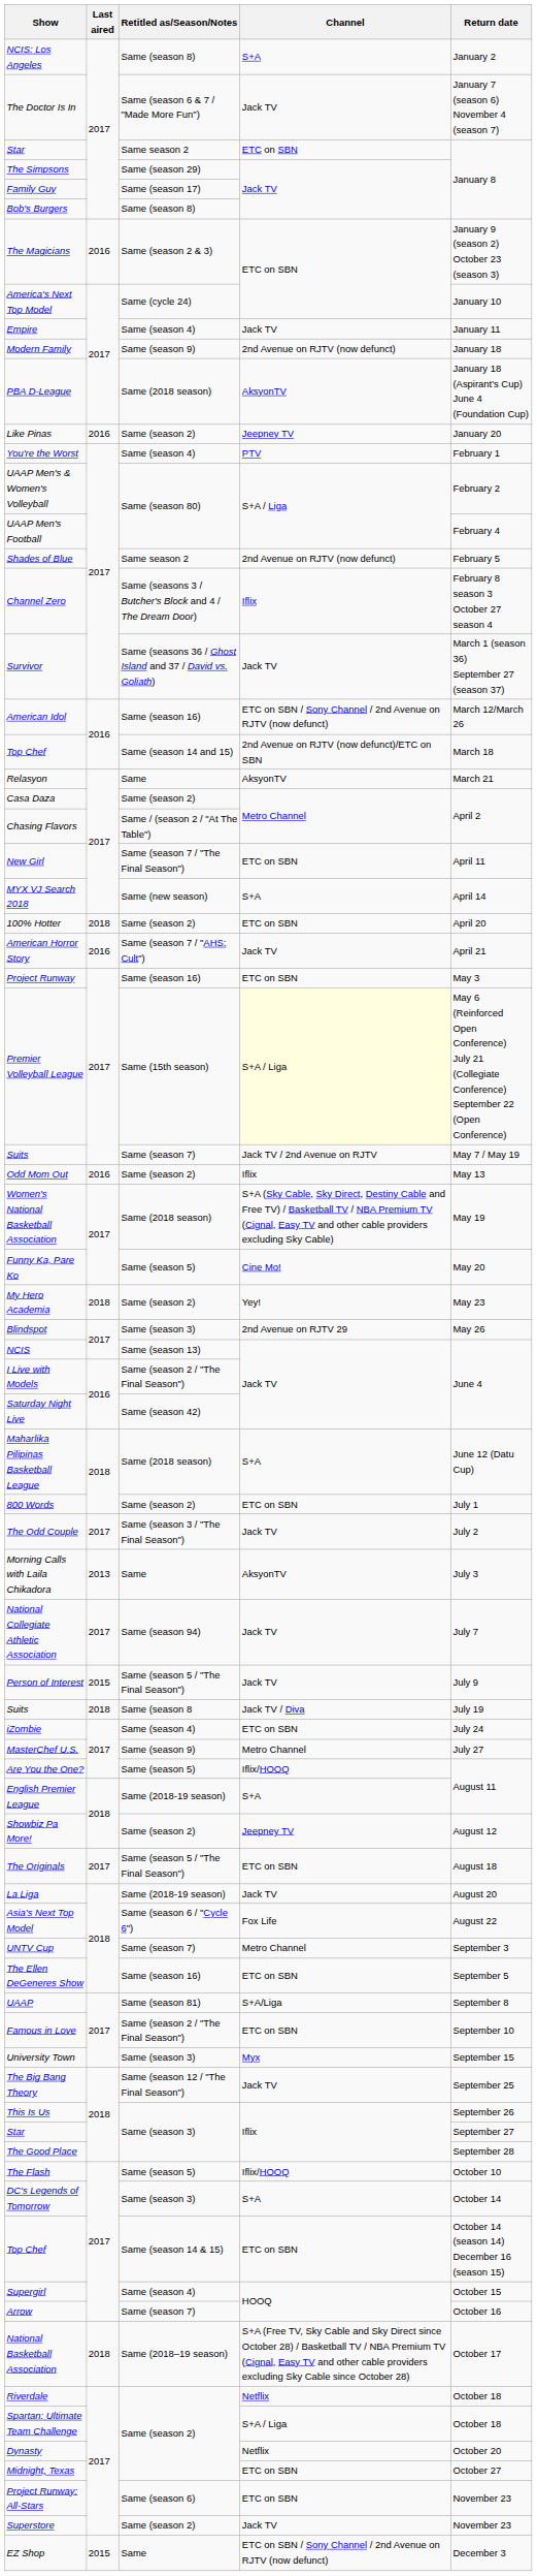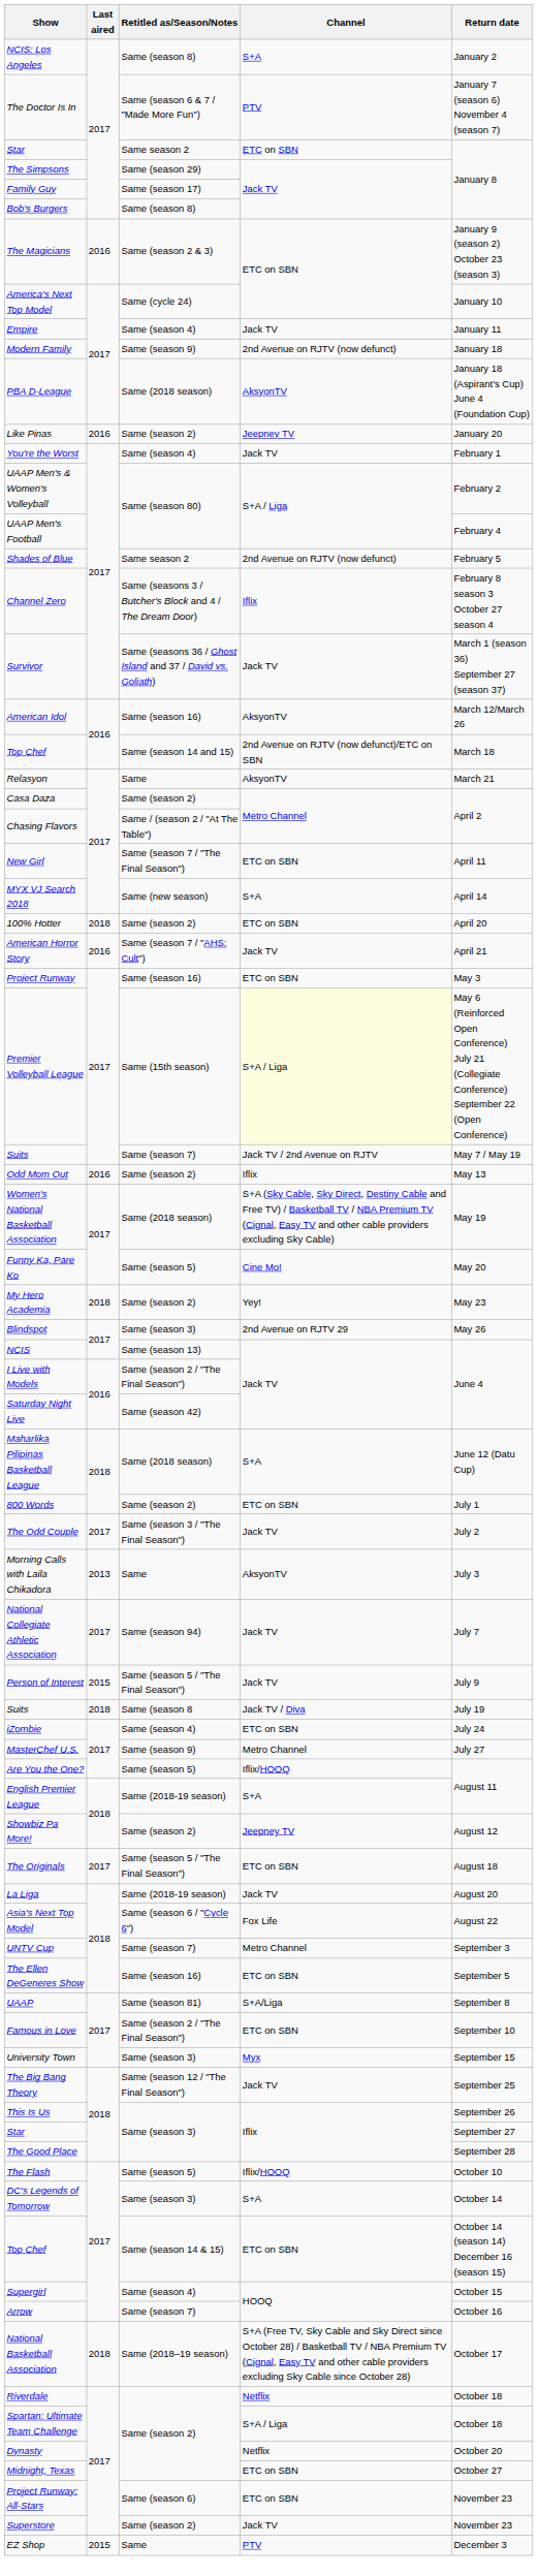 <table class="wikitable" style="text-align:left; line-height:25px; width:auto;">
 <tr>
 <th>Show</th>
 <th>Last aired</th>
 <th>Retitled as/Season/Notes</th>
 <th>Channel</th>
 <th>Return date</th>
 </tr>
 <tr>
 <td><em><a href='#'>NCIS: Los Angeles</a></em></td>
 <td rowspan="6">2017</td>
 <td>Same (season 8)</td>
 <td><a href='#'>S+A</a></td>
 <td>January 2</td>
 </tr>
 <tr>
 <td><em>The Doctor Is In</em></td>
 <td>Same (season 6 & 7 / "Made More Fun")</td>
-<td>Jack TV</td>
+<td><a href='#'>PTV</a></td>
 <td>January 7 (season 6)<br> November 4 (season 7)</td>
 </tr>
 <tr>
 <td><em><a href='#'>Star</a></em></td>
 <td>Same season 2</td>
 <td><a href='#'>ETC</a> on <a href='#'>SBN</a></td>
 <td rowspan="4">January 8</td>
 </tr>
 <tr>
 <td><em><a href='#'>The Simpsons</a></em></td>
 <td>Same (season 29)</td>
 <td rowspan="3"><a href='#'>Jack TV</a></td>
 </tr>
 <tr>
 <td><em><a href='#'>Family Guy</a></em></td>
 <td>Same (season 17)</td>
 </tr>
 <tr>
 <td><em><a href='#'>Bob's Burgers</a></em></td>
 <td>Same (season 8)</td>
 </tr>
 <tr>
 <td><em><a href='#'>The Magicians</a></em></td>
 <td>2016</td>
 <td>Same (season 2 & 3)</td>
 <td rowspan="2">ETC on SBN</td>
 <td>January 9 (season 2) <br> October 23 (season 3)</td>
 </tr>
 <tr>
 <td><em><a href='#'>America's Next Top Model</a></em></td>
 <td rowspan="4">2017</td>
 <td>Same (cycle 24)</td>
 <td>January 10</td>
 </tr>
 <tr>
 <td><em><a href='#'>Empire</a></em></td>
 <td>Same (season 4)</td>
 <td>Jack TV</td>
 <td>January 11</td>
 </tr>
 <tr>
 <td><em><a href='#'>Modern Family</a></em></td>
 <td>Same (season 9)</td>
 <td>2nd Avenue on RJTV (now defunct)</td>
 <td>January 18</td>
 </tr>
 <tr>
 <td><em><a href='#'>PBA D-League</a></em></td>
 <td>Same (2018 season)</td>
 <td><a href='#'>AksyonTV</a></td>
 <td>January 18 (Aspirant's Cup) <br> June 4 (Foundation Cup)</td>
 </tr>
 <tr>
 <td><em>Like Pinas</em></td>
 <td>2016</td>
 <td>Same (season 2)</td>
 <td><a href='#'>Jeepney TV</a></td>
 <td>January 20</td>
 </tr>
 <tr>
 <td><em><a href='#'>You're the Worst</a></em></td>
 <td rowspan="6">2017</td>
 <td>Same (season 4)</td>
-<td><a href='#'>PTV</a></td>
+<td>Jack TV</td>
 <td>February 1</td>
 </tr>
 <tr>
 <td><em>UAAP Men's & Women's Volleyball</em></td>
 <td rowspan="2">Same (season 80)</td>
 <td rowspan="2">S+A / <a href='#'>Liga</a></td>
 <td>February 2</td>
 </tr>
 <tr>
 <td><em>UAAP Men's Football</em></td>
 <td>February 4</td>
 </tr>
 <tr>
 <td><em><a href='#'>Shades of Blue</a></em></td>
 <td>Same season 2</td>
 <td>2nd Avenue on RJTV (now defunct)</td>
 <td>February 5</td>
 </tr>
 <tr>
 <td><em><a href='#'>Channel Zero</a></em></td>
 <td>Same (seasons 3 / <em>Butcher's Block</em> and 4 / <em>The Dream Door</em>)</td>
 <td><a href='#'>Iflix</a></td>
 <td>February 8 season 3 <br> October 27 season 4</td>
 </tr>
 <tr>
 <td><em><a href='#'>Survivor</a></em></td>
 <td>Same (seasons 36 / <em><a href='#'>Ghost Island</a></em> and 37 / <em><a href='#'>David vs. Goliath</a></em>)</td>
 <td>Jack TV</td>
 <td>March 1 (season 36) <br> September 27 (season 37)</td>
 </tr>
 <tr>
 <td><em><a href='#'>American Idol</a></em></td>
 <td rowspan="2">2016</td>
 <td>Same (season 16)</td>
-<td>ETC on SBN / <a href='#'>Sony Channel</a> / 2nd Avenue on RJTV (now defunct)</td>
+<td>AksyonTV</td>
 <td>March 12/March 26</td>
 </tr>
 <tr>
 <td><em><a href='#'>Top Chef</a></em></td>
 <td>Same (season 14 and 15)</td>
 <td>2nd Avenue on RJTV (now defunct)/ETC on SBN</td>
 <td>March 18</td>
 </tr>
 <tr>
 <td><em>Relasyon</em></td>
 <td rowspan="5">2017</td>
 <td>Same</td>
 <td>AksyonTV</td>
 <td>March 21</td>
 </tr>
 <tr>
 <td><em>Casa Daza</em></td>
 <td>Same (season 2)</td>
 <td rowspan="2"><a href='#'>Metro Channel</a></td>
 <td rowspan="2">April 2</td>
 </tr>
 <tr>
 <td><em>Chasing Flavors</em></td>
 <td>Same / (season 2 / "At The Table")</td>
 </tr>
 <tr>
 <td><em><a href='#'>New Girl</a></em></td>
 <td>Same (season 7 / "The Final Season")</td>
 <td>ETC on SBN</td>
 <td>April 11</td>
 </tr>
 <tr>
 <td><em><a href='#'>MYX VJ Search 2018</a></em></td>
 <td>Same (new season)</td>
 <td>S+A</td>
 <td>April 14</td>
 </tr>
 <tr>
 <td><em>100% Hotter</em></td>
 <td>2018</td>
 <td>Same (season 2)</td>
 <td>ETC on SBN</td>
 <td>April 20</td>
 </tr>
 <tr>
 <td><em><a href='#'>American Horror Story</a></em></td>
 <td>2016</td>
 <td>Same (season 7 / "<a href='#'>AHS: Cult</a>")</td>
 <td>Jack TV</td>
 <td>April 21</td>
 </tr>
 <tr>
 <td><em><a href='#'>Project Runway</a></em></td>
 <td rowspan="3">2017</td>
 <td>Same (season 16)</td>
 <td>ETC on SBN</td>
 <td>May 3</td>
 </tr>
 <tr>
 <td><em><a href='#'>Premier Volleyball League</a></em></td>
 <td>Same (15th season)</td>
 <td style="background: lightyellow;">S+A / Liga</td>
 <td>May 6 (Reinforced Open Conference) <br> July 21 (Collegiate Conference) <br> September 22 (Open Conference)</td>
 </tr>
 <tr>
 <td><em><a href='#'>Suits</a></em></td>
 <td>Same (season 7)</td>
 <td>Jack TV / 2nd Avenue on RJTV</td>
 <td>May 7 / May 19</td>
 </tr>
 <tr>
 <td><em><a href='#'>Odd Mom Out</a></em></td>
 <td>2016</td>
 <td>Same (season 2)</td>
 <td>Iflix</td>
 <td>May 13</td>
 </tr>
 <tr>
 <td><em><a href='#'>Women's National Basketball Association</a></em></td>
 <td rowspan="2">2017</td>
 <td>Same (2018 season)</td>
 <td>S+A (<a href='#'>Sky Cable</a>, <a href='#'>Sky Direct</a>, <a href='#'>Destiny Cable</a> and Free TV) / <a href='#'>Basketball TV</a> / <a href='#'>NBA Premium TV</a> (<a href='#'>Cignal</a>, <a href='#'>Easy TV</a> and other cable providers excluding Sky Cable)</td>
 <td>May 19</td>
 </tr>
 <tr>
 <td><em><a href='#'>Funny Ka, Pare Ko</a></em></td>
 <td>Same (season 5)</td>
 <td><a href='#'>Cine Mo!</a></td>
 <td>May 20</td>
 </tr>
 <tr>
 <td><em><a href='#'>My Hero Academia</a></em></td>
 <td>2018</td>
 <td>Same (season 2)</td>
 <td>Yey!</td>
 <td>May 23</td>
 </tr>
 <tr>
 <td><em><a href='#'>Blindspot</a></em></td>
 <td rowspan="2">2017</td>
 <td>Same (season 3)</td>
 <td>2nd Avenue on RJTV 29</td>
 <td>May 26</td>
 </tr>
 <tr>
 <td><em><a href='#'>NCIS</a></em></td>
 <td>Same (season 13)</td>
 <td rowspan="3">Jack TV</td>
 <td rowspan="3">June 4</td>
 </tr>
 <tr>
 <td><em><a href='#'>I Live with Models</a></em></td>
 <td rowspan="2">2016</td>
 <td>Same (season 2 / "The Final Season")</td>
 </tr>
 <tr>
 <td><em><a href='#'>Saturday Night Live</a></em></td>
 <td>Same (season 42)</td>
 </tr>
 <tr>
 <td><em><a href='#'>Maharlika Pilipinas Basketball League</a></em></td>
 <td rowspan="2">2018</td>
 <td>Same (2018 season)</td>
 <td>S+A</td>
 <td>June 12 (Datu Cup)</td>
 </tr>
 <tr>
 <td><em><a href='#'>800 Words</a></em></td>
 <td>Same (season 2)</td>
 <td>ETC on SBN</td>
 <td>July 1</td>
 </tr>
 <tr>
 <td><em><a href='#'>The Odd Couple</a></em></td>
 <td>2017</td>
 <td>Same (season 3 / "The Final Season")</td>
 <td>Jack TV</td>
 <td>July 2</td>
 </tr>
 <tr>
 <td><em>Morning Calls with Laila Chikadora</em></td>
 <td>2013</td>
 <td>Same</td>
 <td>AksyonTV</td>
 <td>July 3</td>
 </tr>
 <tr>
 <td><em><a href='#'>National Collegiate Athletic Association</a></em></td>
 <td>2017</td>
 <td>Same (season 94)</td>
 <td>Jack TV</td>
 <td>July 7</td>
 </tr>
 <tr>
 <td><em><a href='#'>Person of Interest</a></em></td>
 <td>2015</td>
 <td>Same (season 5 / "The Final Season")</td>
 <td>Jack TV</td>
 <td>July 9</td>
 </tr>
 <tr>
 <td><em>Suits</em></td>
 <td>2018</td>
 <td>Same (season 8</td>
 <td>Jack TV / <a href='#'>Diva</a></td>
 <td>July 19</td>
 </tr>
 <tr>
 <td><em><a href='#'>iZombie</a></em></td>
 <td rowspan="3">2017</td>
 <td>Same (season 4)</td>
 <td>ETC on SBN</td>
 <td>July 24</td>
 </tr>
 <tr>
 <td><em><a href='#'>MasterChef U.S.</a></em></td>
 <td>Same (season 9)</td>
 <td>Metro Channel</td>
 <td>July 27</td>
 </tr>
 <tr>
 <td><em><a href='#'>Are You the One?</a></em></td>
 <td>Same (season 5)</td>
 <td>Iflix/<a href='#'>HOOQ</a></td>
 <td rowspan="2">August 11</td>
 </tr>
 <tr>
 <td><em><a href='#'>English Premier League</a></em></td>
 <td rowspan="2">2018</td>
 <td>Same (2018-19 season)</td>
 <td>S+A</td>
 </tr>
 <tr>
 <td><em><a href='#'>Showbiz Pa More!</a></em></td>
 <td>Same (season 2)</td>
 <td><a href='#'>Jeepney TV</a></td>
 <td>August 12</td>
 </tr>
 <tr>
 <td><em><a href='#'>The Originals</a></em></td>
 <td>2017</td>
 <td>Same (season 5 / "The Final Season")</td>
 <td>ETC on SBN</td>
 <td>August 18</td>
 </tr>
 <tr>
 <td><em><a href='#'>La Liga</a></em></td>
 <td rowspan="4">2018</td>
 <td>Same (2018-19 season)</td>
 <td>Jack TV</td>
 <td>August 20</td>
 </tr>
 <tr>
 <td><em><a href='#'>Asia's Next Top Model</a></em></td>
 <td>Same (season 6 / "<a href='#'>Cycle 6</a>")</td>
 <td>Fox Life</td>
 <td>August 22</td>
 </tr>
 <tr>
 <td><em><a href='#'>UNTV Cup</a></em></td>
 <td>Same (season 7)</td>
 <td>Metro Channel</td>
 <td>September 3</td>
 </tr>
 <tr>
 <td><em><a href='#'>The Ellen DeGeneres Show</a></em></td>
 <td>Same (season 16)</td>
 <td>ETC on SBN</td>
 <td>September 5</td>
 </tr>
 <tr>
 <td><em><a href='#'>UAAP</a></em></td>
 <td rowspan="3">2017</td>
 <td>Same (season 81)</td>
 <td>S+A/Liga</td>
 <td>September 8</td>
 </tr>
 <tr>
 <td><em><a href='#'>Famous in Love</a></em></td>
 <td>Same (season 2 / "The Final Season")</td>
 <td>ETC on SBN</td>
 <td>September 10</td>
 </tr>
 <tr>
 <td><em>University Town</em></td>
 <td>Same (season 3)</td>
 <td><a href='#'>Myx</a></td>
 <td>September 15</td>
 </tr>
 <tr>
 <td><em><a href='#'>The Big Bang Theory</a></em></td>
 <td rowspan="4">2018</td>
 <td>Same (season 12 / "The Final Season")</td>
 <td>Jack TV</td>
 <td>September 25</td>
 </tr>
 <tr>
 <td><em><a href='#'>This Is Us</a></em></td>
 <td rowspan="3">Same (season 3)</td>
 <td rowspan="3">Iflix</td>
 <td>September 26</td>
 </tr>
 <tr>
 <td><em><a href='#'>Star</a></em></td>
 <td>September 27</td>
 </tr>
 <tr>
 <td><em><a href='#'>The Good Place</a></em></td>
 <td>September 28</td>
 </tr>
 <tr>
 <td><em><a href='#'>The Flash</a></em></td>
 <td rowspan="5">2017</td>
 <td>Same (season 5)</td>
 <td>Iflix/<a href='#'>HOOQ</a></td>
 <td>October 10</td>
 </tr>
 <tr>
 <td><em><a href='#'>DC's Legends of Tomorrow</a></em></td>
 <td>Same (season 3)</td>
 <td>S+A</td>
 <td>October 14</td>
 </tr>
 <tr>
 <td><em><a href='#'>Top Chef</a></em></td>
 <td>Same (season 14 & 15)</td>
 <td>ETC on SBN</td>
 <td>October 14 (season 14) <br> December 16 (season 15)</td>
 </tr>
 <tr>
 <td><em><a href='#'>Supergirl</a></em></td>
 <td>Same (season 4)</td>
 <td rowspan="2">HOOQ</td>
 <td>October 15</td>
 </tr>
 <tr>
 <td><em><a href='#'>Arrow</a></em></td>
 <td>Same (season 7)</td>
 <td>October 16</td>
 </tr>
 <tr>
 <td><em><a href='#'>National Basketball Association</a></em></td>
 <td>2018</td>
 <td>Same (2018–19 season)</td>
 <td>S+A (Free TV, Sky Cable and Sky Direct since October 28) / Basketball TV / NBA Premium TV (<a href='#'>Cignal</a>, <a href='#'>Easy TV</a> and other cable providers excluding Sky Cable since October 28)</td>
 <td>October 17</td>
 </tr>
 <tr>
 <td><em><a href='#'>Riverdale</a></em></td>
 <td rowspan="6">2017</td>
 <td rowspan="4">Same (season 2)</td>
 <td><a href='#'>Netflix</a></td>
 <td>October 18</td>
 </tr>
 <tr>
 <td><em><a href='#'>Spartan: Ultimate Team Challenge</a></em></td>
 <td>S+A / Liga</td>
 <td>October 18</td>
 </tr>
 <tr>
 <td><em><a href='#'>Dynasty</a></em></td>
 <td>Netflix</td>
 <td>October 20</td>
 </tr>
 <tr>
 <td><em><a href='#'>Midnight, Texas</a></em></td>
 <td>ETC on SBN</td>
 <td>October 27</td>
 </tr>
 <tr>
 <td><em><a href='#'>Project Runway: All-Stars</a></em></td>
 <td>Same (season 6)</td>
 <td>ETC on SBN</td>
 <td>November 23</td>
 </tr>
 <tr>
 <td><em><a href='#'>Superstore</a></em></td>
 <td>Same (season 2)</td>
 <td>Jack TV</td>
 <td>November 23</td>
 </tr>
 <tr>
 <td><em>EZ Shop</em></td>
 <td>2015</td>
 <td>Same</td>
-<td>ETC on SBN / <a href='#'>Sony Channel</a> / 2nd Avenue on RJTV (now defunct)</td>
+<td><a href='#'>PTV</a></td>
 <td>December 3</td>
 </tr>
 </table>
